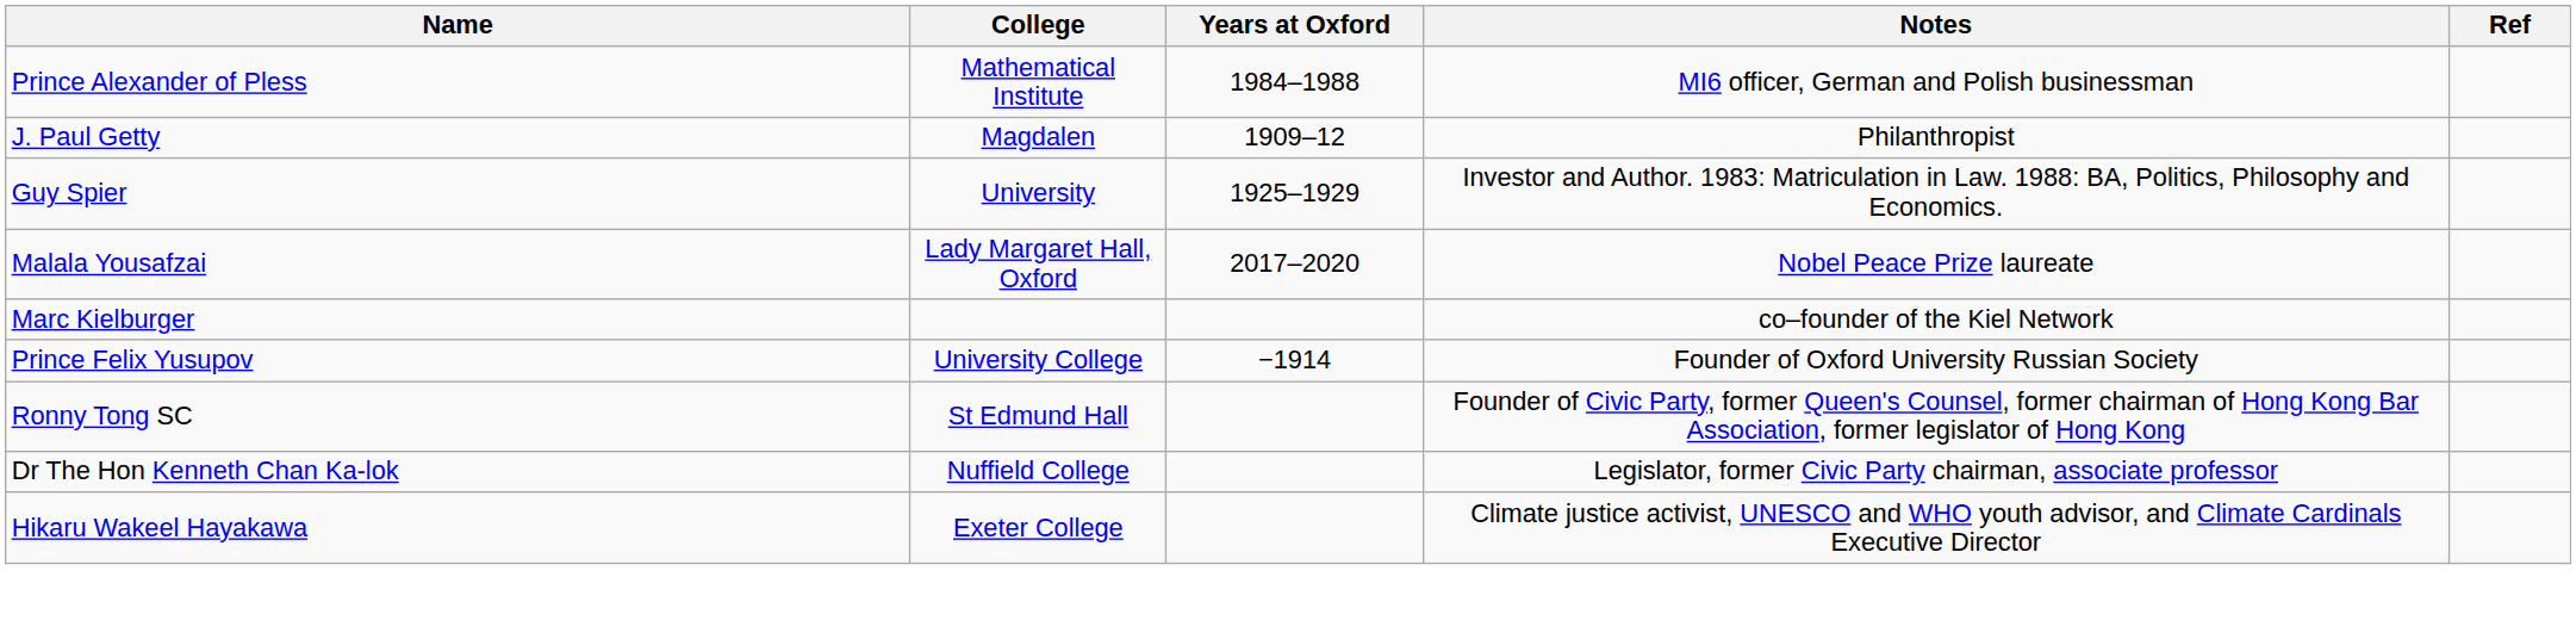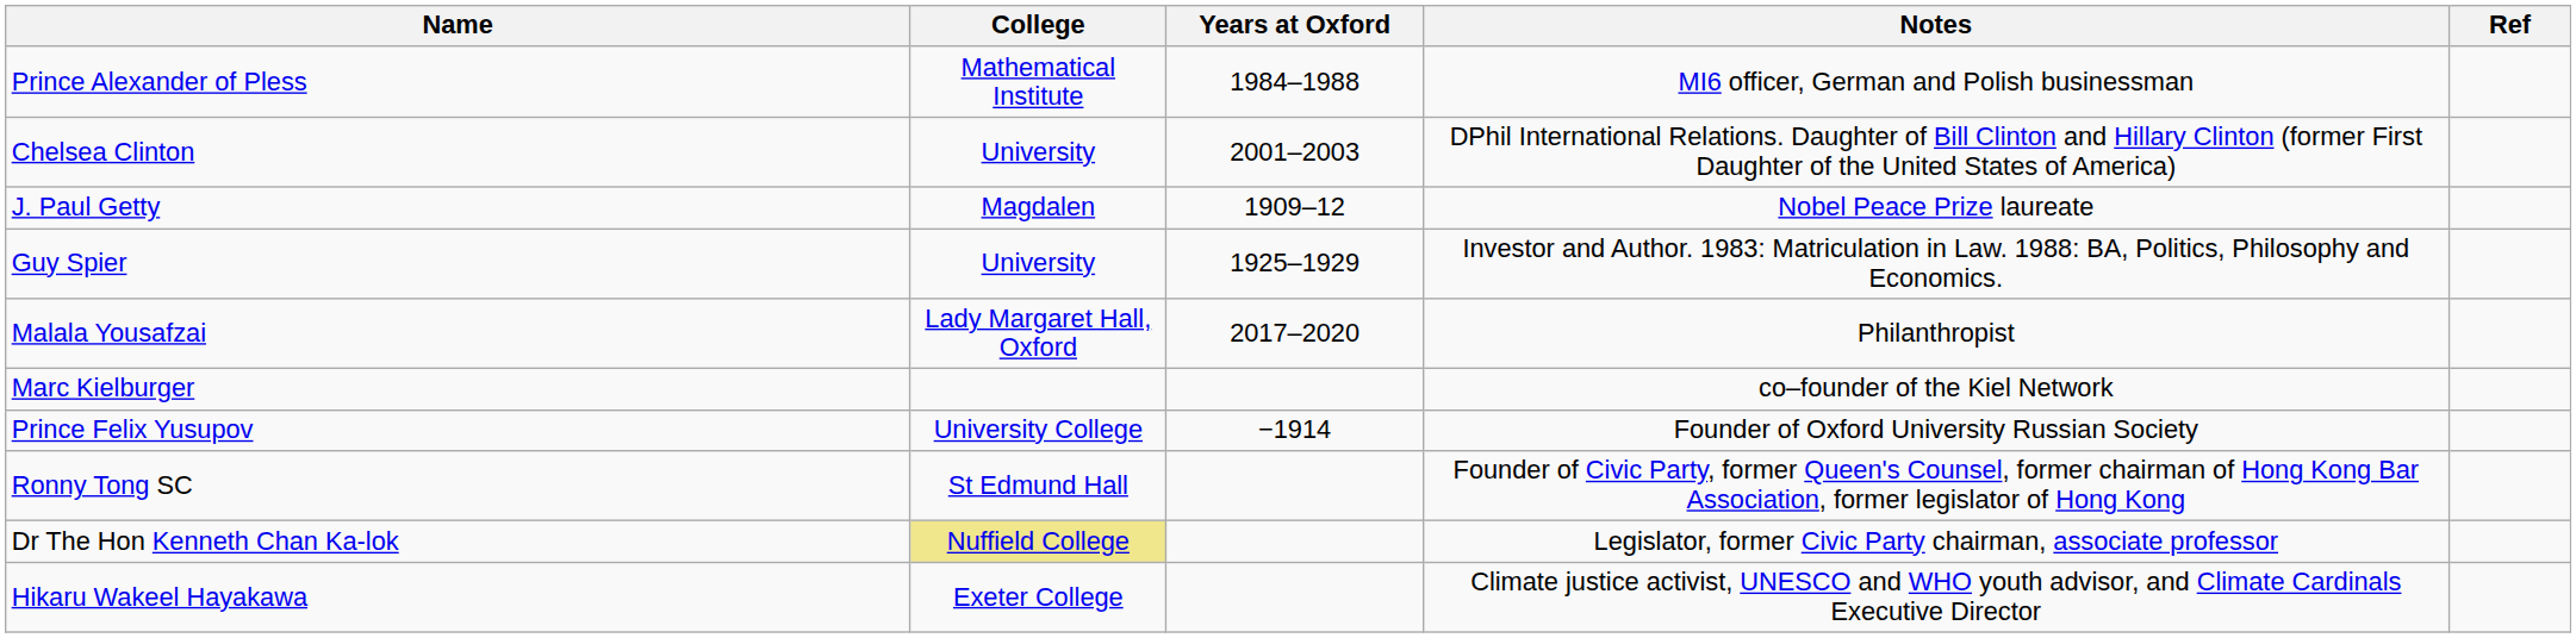 <table class="wikitable sortable" style="width:100%; text-align:center; vertical-align:top;">
 <tr>
 <th width="*">Name</th>
 <th width="10%">College</th>
 <th width="10%">Years at Oxford</th>
 <th width="40%">Notes</th>
 <th width="*">Ref</th>
 </tr>
 <tr>
 <td style="text-align:left;"><a href='#'>Prince Alexander of Pless</a></td>
 <td><a href='#'>Mathematical Institute</a></td>
 <td>1984–1988</td>
 <td><a href='#'>MI6</a> officer, German and Polish businessman</td>
 </tr>
 <tr>
+<td style="text-align:left;"><a href='#'>Chelsea Clinton</a></td>
+<td><a href='#'>University</a></td>
+<td>2001–2003</td>
+<td>DPhil International Relations. Daughter of <a href='#'>Bill Clinton</a> and <a href='#'>Hillary Clinton</a> (former First Daughter of the United States of America)</td>
+<td></td>
+</tr>
+<tr>
 <td style="text-align:left;"><a href='#'>J. Paul Getty</a></td>
 <td><a href='#'>Magdalen</a></td>
 <td>1909–12</td>
-<td>Philanthropist</td>
+<td><a href='#'>Nobel Peace Prize</a> laureate</td>
 <td></td>
 </tr>
 <tr>
 <td style="text-align:left;"><a href='#'>Guy Spier</a></td>
 <td><a href='#'>University</a></td>
 <td>1925–1929</td>
 <td>Investor and Author. 1983: Matriculation in Law. 1988: BA, Politics, Philosophy and Economics.</td>
 <td></td>
 </tr>
 <tr>
 <td style="text-align:left;"><a href='#'>Malala Yousafzai</a></td>
 <td><a href='#'>Lady Margaret Hall, Oxford</a></td>
 <td>2017–2020</td>
-<td><a href='#'>Nobel Peace Prize</a> laureate</td>
+<td>Philanthropist</td>
 <td></td>
 </tr>
 <tr>
 <td style="text-align:left;"><a href='#'>Marc Kielburger</a></td>
 <td></td>
 <td></td>
 <td>co–founder of the Kiel Network</td>
 <td></td>
 </tr>
 <tr>
 <td style="text-align:left;"><a href='#'>Prince Felix Yusupov</a></td>
 <td><a href='#'>University College</a></td>
 <td>−1914</td>
 <td>Founder of Oxford University Russian Society</td>
 <td></td>
 </tr>
 <tr>
 <td style="text-align:left;"><a href='#'>Ronny Tong</a> SC</td>
 <td><a href='#'>St Edmund Hall</a></td>
 <td></td>
 <td>Founder of <a href='#'>Civic Party</a>, former <a href='#'>Queen's Counsel</a>, former chairman of <a href='#'>Hong Kong Bar Association</a>, former legislator of <a href='#'>Hong Kong</a></td>
 <td></td>
 </tr>
 <tr>
 <td style="text-align:left;">Dr The Hon <a href='#'>Kenneth Chan Ka-lok</a></td>
-<td><a href='#'>Nuffield College</a></td>
+<td style="background: khaki;"><a href='#'>Nuffield College</a></td>
 <td></td>
 <td>Legislator, former <a href='#'>Civic Party</a> chairman, <a href='#'>associate professor</a></td>
 <td></td>
 </tr>
 <tr>
 <td style="text-align:left;"><a href='#'>Hikaru Wakeel Hayakawa</a></td>
 <td><a href='#'>Exeter College</a></td>
 <td></td>
 <td>Climate justice activist, <a href='#'>UNESCO</a> and <a href='#'>WHO</a> youth advisor, and <a href='#'>Climate Cardinals</a> Executive Director</td>
 <td></td>
 </tr>
 </table>
